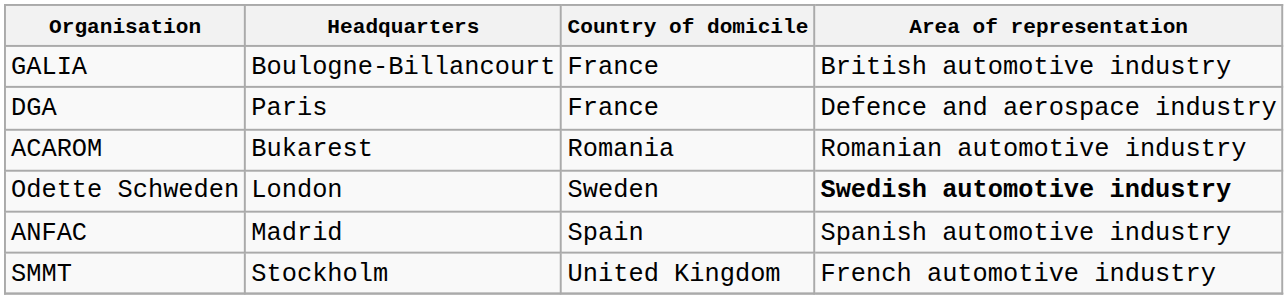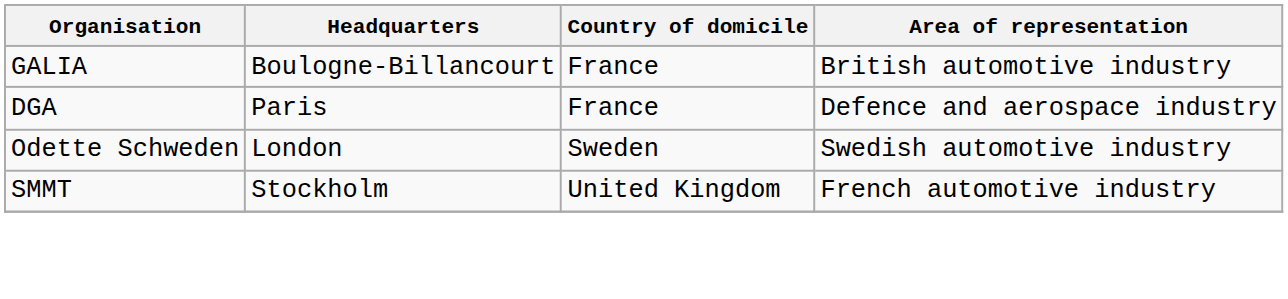 <table class="wikitable">
 <tr>
 <th><small>Organisation</small></th>
 <th><small>Headquarters</small></th>
 <th><small>Country of domicile</small></th>
 <th><small>Area of representation</small></th>
 </tr>
 <tr>
 <td>GALIA</td>
 <td>Boulogne-Billancourt</td>
 <td> France</td>
 <td>British automotive industry</td>
 </tr>
 <tr>
 <td>DGA</td>
 <td>Paris</td>
 <td> France</td>
 <td>Defence and aerospace industry</td>
 </tr>
 <tr>
-<td>ACAROM</td>
-<td>Bukarest</td>
-<td> Romania</td>
-<td>Romanian automotive industry</td>
-</tr>
-<tr>
 <td>Odette Schweden</td>
 <td>London</td>
 <td> Sweden</td>
-<td><strong>Swedish automotive industry</strong></td>
-</tr>
-<tr>
-<td>ANFAC</td>
-<td>Madrid</td>
-<td> Spain</td>
-<td>Spanish automotive industry</td>
+<td>Swedish automotive industry</td>
 </tr>
 <tr>
 <td>SMMT</td>
 <td>Stockholm</td>
 <td> United Kingdom</td>
 <td>French automotive industry</td>
 </tr>
 <tr>
 </tr>
 </table>
